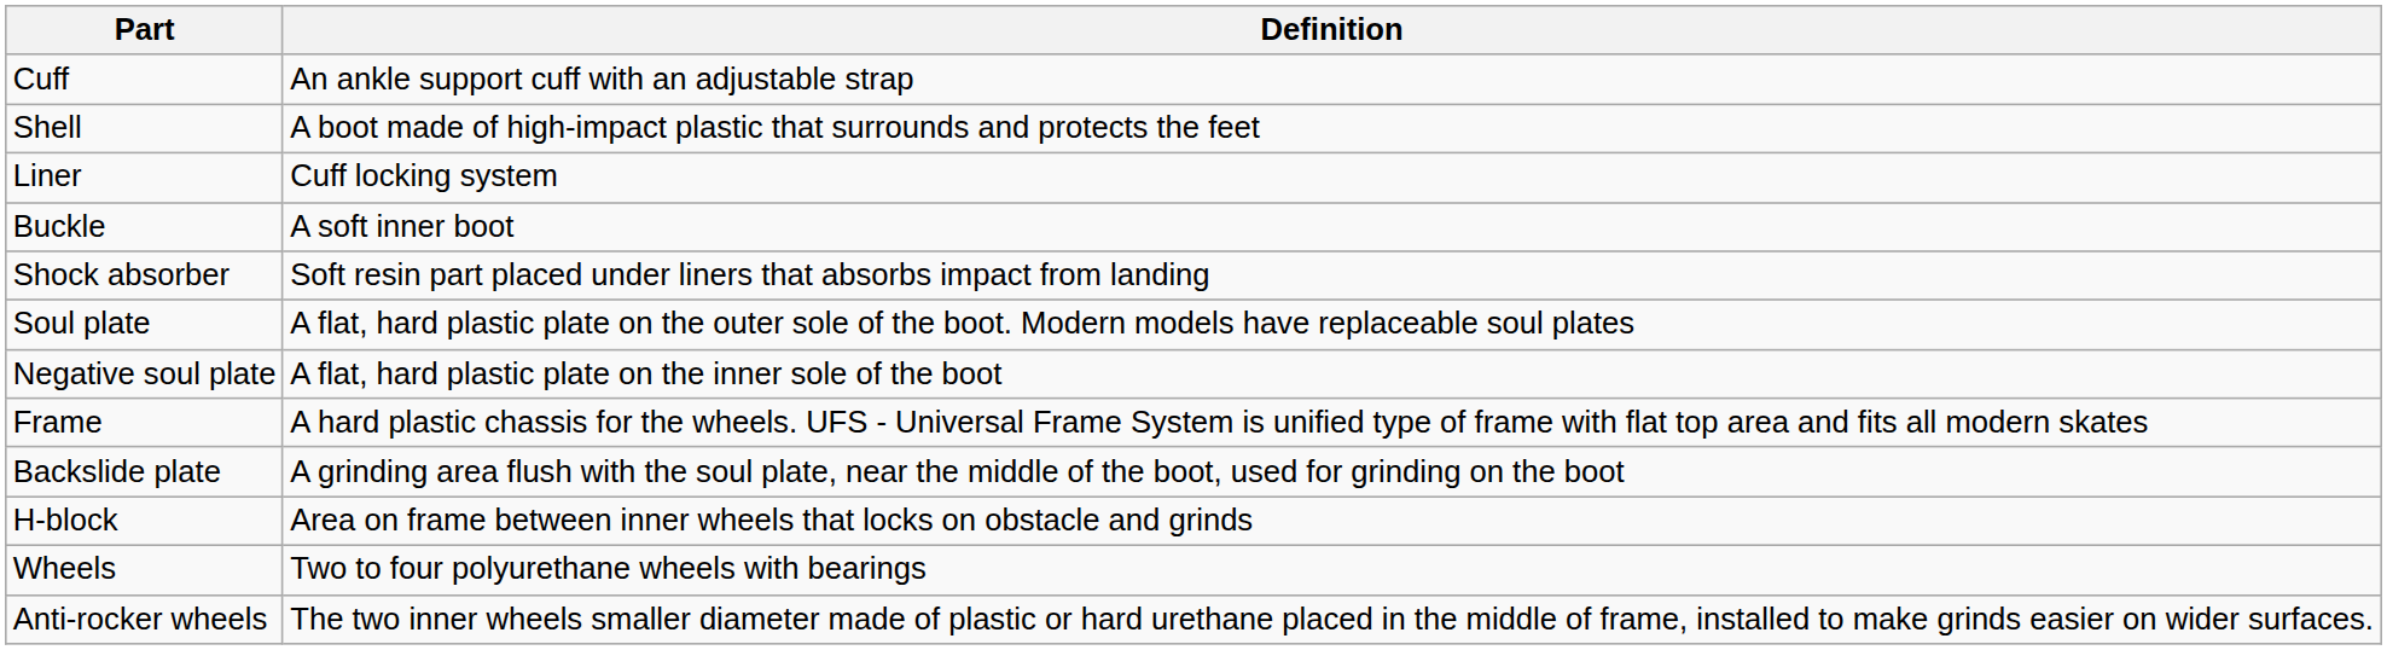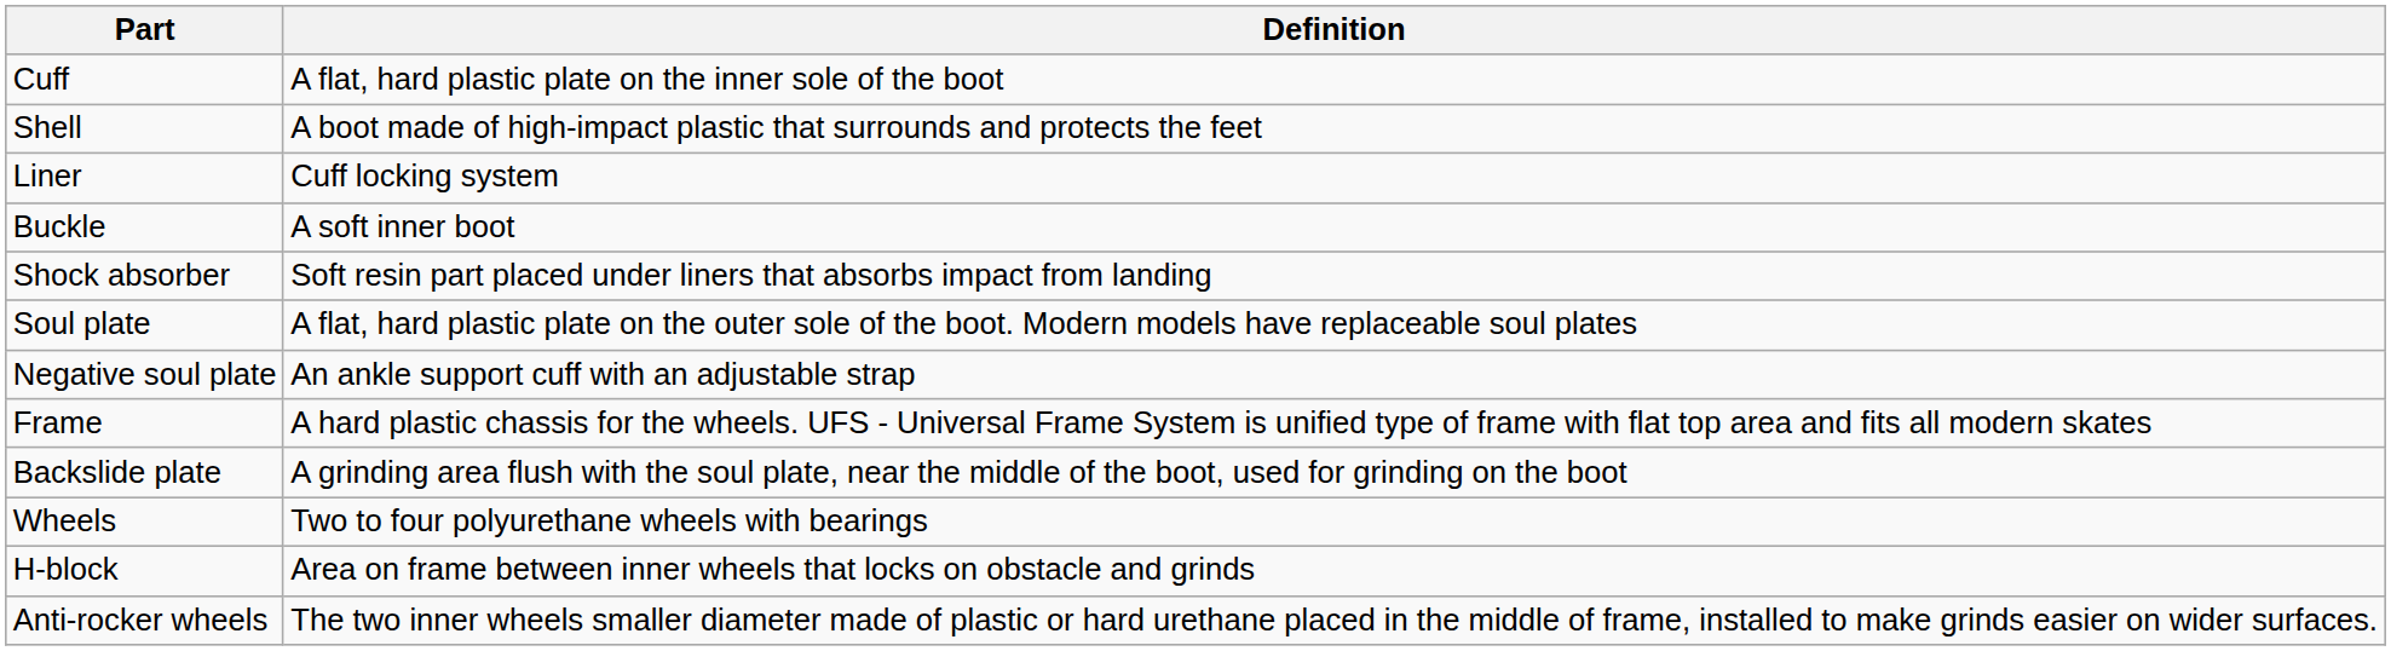 <table class="wikitable">
 <tr>
 <th>Part</th>
 <th>Definition</th>
 </tr>
 <tr>
 <td>Cuff</td>
-<td>An ankle support cuff with an adjustable strap</td>
+<td>A flat, hard plastic plate on the inner sole of the boot</td>
 </tr>
 <tr>
 <td>Shell</td>
 <td>A boot made of high-impact plastic that surrounds and protects the feet</td>
 </tr>
 <tr>
 <td>Liner</td>
 <td>Cuff locking system</td>
 </tr>
 <tr>
 <td>Buckle</td>
 <td>A soft inner boot</td>
 </tr>
 <tr>
 <td>Shock absorber</td>
 <td>Soft resin part placed under liners that absorbs impact from landing</td>
 </tr>
 <tr>
 <td>Soul plate</td>
 <td>A flat, hard plastic plate on the outer sole of the boot. Modern models have replaceable soul plates</td>
 </tr>
 <tr>
 <td>Negative soul plate</td>
-<td>A flat, hard plastic plate on the inner sole of the boot</td>
+<td>An ankle support cuff with an adjustable strap</td>
 </tr>
 <tr>
 <td>Frame</td>
 <td>A hard plastic chassis for the wheels. UFS - Universal Frame System is unified type of frame with flat top area and fits all modern skates</td>
 </tr>
 <tr>
 <td>Backslide plate</td>
 <td>A grinding area flush with the soul plate, near the middle of the boot, used for grinding on the boot</td>
 </tr>
 <tr>
+<td>Wheels</td>
+<td>Two to four polyurethane wheels with bearings</td>
+</tr>
+<tr>
 <td>H-block</td>
 <td>Area on frame between inner wheels that locks on obstacle and grinds</td>
-</tr>
-<tr>
-<td>Wheels</td>
-<td>Two to four polyurethane wheels with bearings</td>
 </tr>
 <tr>
 <td>Anti-rocker wheels</td>
 <td>The two inner wheels smaller diameter made of plastic or hard urethane placed in the middle of frame, installed to make grinds easier on wider surfaces.</td>
 </tr>
 </table>
